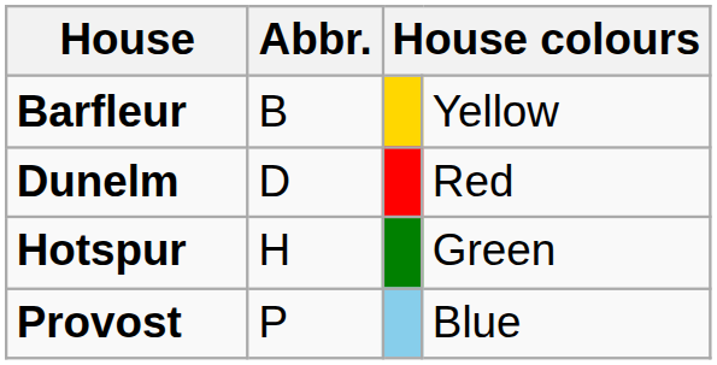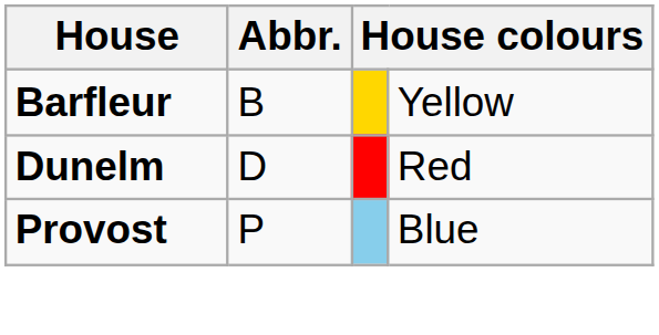 <table class="wikitable">
 <tr>
 <th style="width:80px;">House</th>
 <th>Abbr.</th>
 <th colspan="2">House colours</th>
 </tr>
 <tr>
 <td><strong>Barfleur</strong></td>
 <td>B</td>
 <td style="background:gold;"></td>
 <td>Yellow</td>
 </tr>
 <tr>
 <td><strong>Dunelm</strong></td>
 <td>D</td>
 <td style="background:Red;"></td>
 <td>Red</td>
 </tr>
 <tr>
-<td><strong>Hotspur</strong></td>
-<td>H</td>
-<td style="background:green;"></td>
-<td>Green</td>
-</tr>
-<tr>
 <td><strong>Provost</strong></td>
 <td>P</td>
 <td style="background:skyblue;"></td>
 <td>Blue</td>
 </tr>
 </table>
